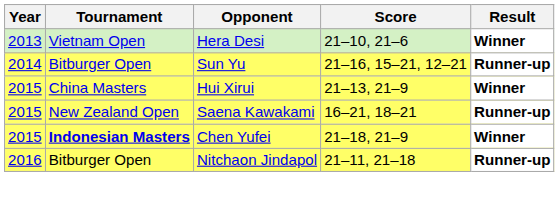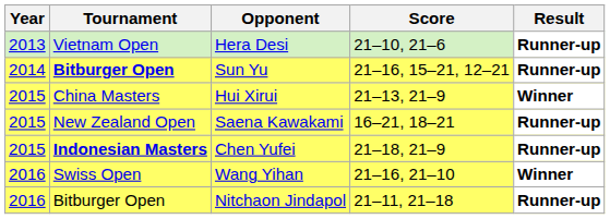 <table class="sortable wikitable" style="font-size: 90%;">
 <tr>
 <th>Year</th>
 <th>Tournament</th>
 <th>Opponent</th>
 <th>Score</th>
 <th>Result</th>
 </tr>
 <tr style="background:#D4F1C5">
 <td align="center"><a href='#'>2013</a></td>
 <td align="left"><a href='#'>Vietnam Open</a></td>
 <td align="left"> <a href='#'>Hera Desi</a></td>
 <td align="left">21–10, 21–6</td>
-<td style="text-align:left; background:white"> <strong>Winner</strong></td>
+<td style="text-align:left; background:white"> <strong>Runner-up</strong></td>
 </tr>
 <tr style="background:#FFFF67">
 <td align="center"><a href='#'>2014</a></td>
-<td align="left"><a href='#'>Bitburger Open</a></td>
+<td align="left"><strong><a href='#'>Bitburger Open</a></strong></td>
 <td align="left"> <a href='#'>Sun Yu</a></td>
 <td align="left">21–16, 15–21, 12–21</td>
 <td style="text-align:left; background:white"> <strong>Runner-up</strong></td>
 </tr>
 <tr style="background:#FFFF67">
 <td align="center"><a href='#'>2015</a></td>
 <td align="left"><a href='#'>China Masters</a></td>
 <td align="left"> <a href='#'>Hui Xirui</a></td>
 <td align="left">21–13, 21–9</td>
 <td style="text-align:left; background:white"> <strong>Winner</strong></td>
 </tr>
 <tr style="background:#FFFF67">
 <td align="center"><a href='#'>2015</a></td>
 <td align="left"><a href='#'>New Zealand Open</a></td>
 <td align="left"> <a href='#'>Saena Kawakami</a></td>
 <td align="left">16–21, 18–21</td>
 <td style="text-align:left; background:white"> <strong>Runner-up</strong></td>
 </tr>
 <tr style="background:#FFFF67">
 <td align="center"><a href='#'>2015</a></td>
 <td align="left"><strong><a href='#'>Indonesian Masters</a></strong></td>
 <td align="left"> <a href='#'>Chen Yufei</a></td>
 <td align="left">21–18, 21–9</td>
+<td style="text-align:left; background:white"> <strong>Runner-up</strong></td>
+</tr>
+<tr style="background:#FFFF67">
+<td align="center"><a href='#'>2016</a></td>
+<td align="left"><a href='#'>Swiss Open</a></td>
+<td align="left"> <a href='#'>Wang Yihan</a></td>
+<td align="left">21–16, 21–10</td>
 <td style="text-align:left; background:white"> <strong>Winner</strong></td>
 </tr>
 <tr style="background:#FFFF67">
 <td align="center"><a href='#'>2016</a></td>
 <td align="left">Bitburger Open</td>
 <td align="left"> <a href='#'>Nitchaon Jindapol</a></td>
 <td align="left">21–11, 21–18</td>
 <td style="text-align:left; background:white"> <strong>Runner-up</strong></td>
 </tr>
 </table>
